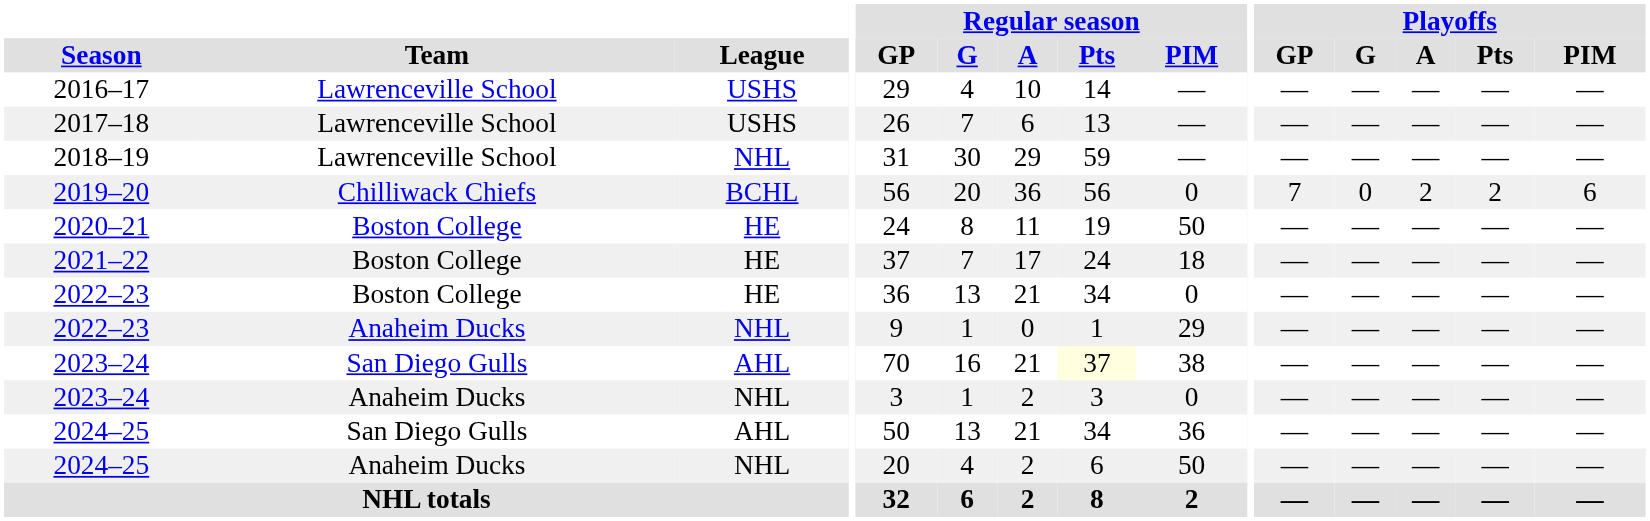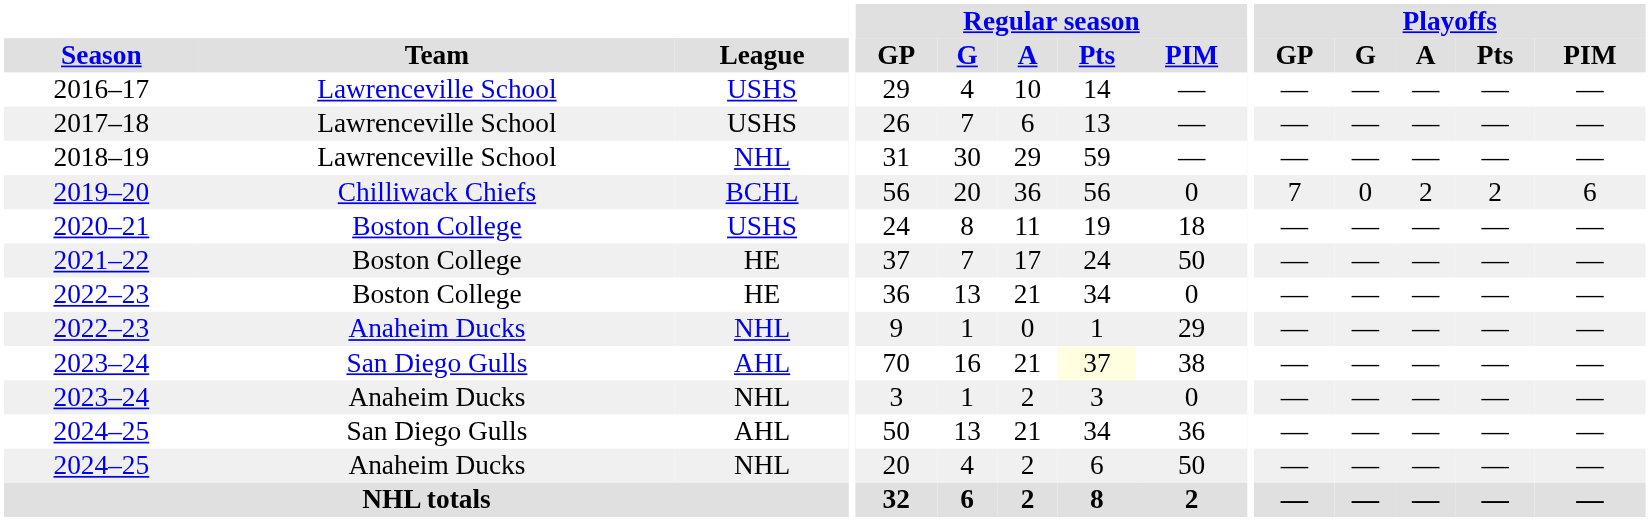 <table border="0" cellpadding="1" cellspacing="0" style="text-align:center; width:60em">
 <tr bgcolor="#e0e0e0">
 <th colspan="3" bgcolor="#ffffff"></th>
 <th rowspan="99" bgcolor="#ffffff"></th>
 <th colspan="5"><a href='#'>Regular season</a></th>
 <th rowspan="99" bgcolor="#ffffff"></th>
 <th colspan="5"><a href='#'>Playoffs</a></th>
 </tr>
 <tr bgcolor="#e0e0e0">
 <th><a href='#'>Season</a></th>
 <th>Team</th>
 <th>League</th>
 <th>GP</th>
 <th><a href='#'>G</a></th>
 <th><a href='#'>A</a></th>
 <th><a href='#'>Pts</a></th>
 <th><a href='#'>PIM</a></th>
 <th>GP</th>
 <th>G</th>
 <th>A</th>
 <th>Pts</th>
 <th>PIM</th>
 </tr>
 <tr>
 <td>2016–17</td>
 <td><a href='#'>Lawrenceville School</a></td>
 <td><a href='#'>USHS</a></td>
 <td>29</td>
 <td>4</td>
 <td>10</td>
 <td>14</td>
 <td>—</td>
 <td>—</td>
 <td>—</td>
 <td>—</td>
 <td>—</td>
 <td>—</td>
 </tr>
 <tr bgcolor="#f0f0f0">
 <td>2017–18</td>
 <td>Lawrenceville School</td>
 <td>USHS</td>
 <td>26</td>
 <td>7</td>
 <td>6</td>
 <td>13</td>
 <td>—</td>
 <td>—</td>
 <td>—</td>
 <td>—</td>
 <td>—</td>
 <td>—</td>
 </tr>
 <tr>
 <td>2018–19</td>
 <td>Lawrenceville School</td>
 <td><a href='#'>NHL</a></td>
 <td>31</td>
 <td>30</td>
 <td>29</td>
 <td>59</td>
 <td>—</td>
 <td>—</td>
 <td>—</td>
 <td>—</td>
 <td>—</td>
 <td>—</td>
 </tr>
 <tr bgcolor="#f0f0f0">
 <td><a href='#'>2019–20</a></td>
 <td><a href='#'>Chilliwack Chiefs</a></td>
 <td><a href='#'>BCHL</a></td>
 <td>56</td>
 <td>20</td>
 <td>36</td>
 <td>56</td>
 <td>0</td>
 <td>7</td>
 <td>0</td>
 <td>2</td>
 <td>2</td>
 <td>6</td>
 </tr>
 <tr>
 <td><a href='#'>2020–21</a></td>
 <td><a href='#'>Boston College</a></td>
-<td><a href='#'>HE</a></td>
+<td><a href='#'>USHS</a></td>
 <td>24</td>
 <td>8</td>
 <td>11</td>
 <td>19</td>
-<td>50</td>
+<td>18</td>
 <td>—</td>
 <td>—</td>
 <td>—</td>
 <td>—</td>
 <td>—</td>
 </tr>
 <tr bgcolor="#f0f0f0">
 <td><a href='#'>2021–22</a></td>
 <td>Boston College</td>
 <td>HE</td>
 <td>37</td>
 <td>7</td>
 <td>17</td>
 <td>24</td>
-<td>18</td>
+<td>50</td>
 <td>—</td>
 <td>—</td>
 <td>—</td>
 <td>—</td>
 <td>—</td>
 </tr>
 <tr>
 <td><a href='#'>2022–23</a></td>
 <td>Boston College</td>
 <td>HE</td>
 <td>36</td>
 <td>13</td>
 <td>21</td>
 <td>34</td>
 <td>0</td>
 <td>—</td>
 <td>—</td>
 <td>—</td>
 <td>—</td>
 <td>—</td>
 </tr>
 <tr bgcolor="#f0f0f0">
 <td><a href='#'>2022–23</a></td>
 <td><a href='#'>Anaheim Ducks</a></td>
 <td><a href='#'>NHL</a></td>
 <td>9</td>
 <td>1</td>
 <td>0</td>
 <td>1</td>
 <td>29</td>
 <td>—</td>
 <td>—</td>
 <td>—</td>
 <td>—</td>
 <td>—</td>
 </tr>
 <tr>
 <td><a href='#'>2023–24</a></td>
 <td><a href='#'>San Diego Gulls</a></td>
 <td><a href='#'>AHL</a></td>
 <td>70</td>
 <td>16</td>
 <td>21</td>
 <td style="background: lightyellow;">37</td>
 <td>38</td>
 <td>—</td>
 <td>—</td>
 <td>—</td>
 <td>—</td>
 <td>—</td>
 </tr>
 <tr bgcolor="#f0f0f0">
 <td><a href='#'>2023–24</a></td>
 <td>Anaheim Ducks</td>
 <td>NHL</td>
 <td>3</td>
 <td>1</td>
 <td>2</td>
 <td>3</td>
 <td>0</td>
 <td>—</td>
 <td>—</td>
 <td>—</td>
 <td>—</td>
 <td>—</td>
 </tr>
 <tr>
 <td><a href='#'>2024–25</a></td>
 <td>San Diego Gulls</td>
 <td>AHL</td>
 <td>50</td>
 <td>13</td>
 <td>21</td>
 <td>34</td>
 <td>36</td>
 <td>—</td>
 <td>—</td>
 <td>—</td>
 <td>—</td>
 <td>—</td>
 </tr>
 <tr bgcolor="#f0f0f0">
 <td><a href='#'>2024–25</a></td>
 <td>Anaheim Ducks</td>
 <td>NHL</td>
 <td>20</td>
 <td>4</td>
 <td>2</td>
 <td>6</td>
 <td>50</td>
 <td>—</td>
 <td>—</td>
 <td>—</td>
 <td>—</td>
 <td>—</td>
 </tr>
 <tr bgcolor="#e0e0e0">
 <th colspan="3">NHL totals</th>
 <th>32</th>
 <th>6</th>
 <th>2</th>
 <th>8</th>
 <th>2</th>
 <th>—</th>
 <th>—</th>
 <th>—</th>
 <th>—</th>
 <th>—</th>
 </tr>
 </table>
